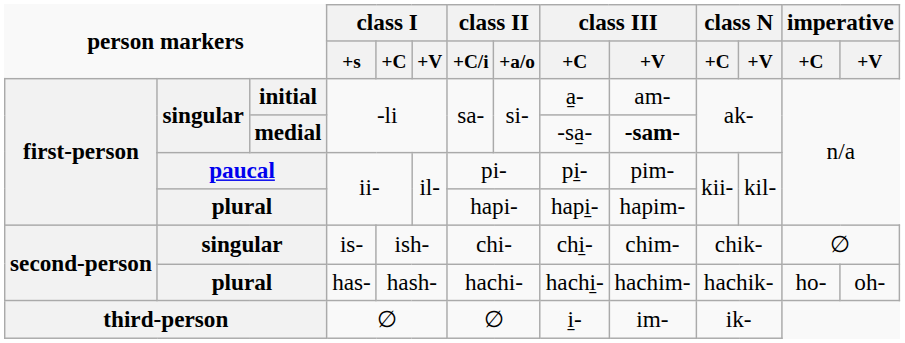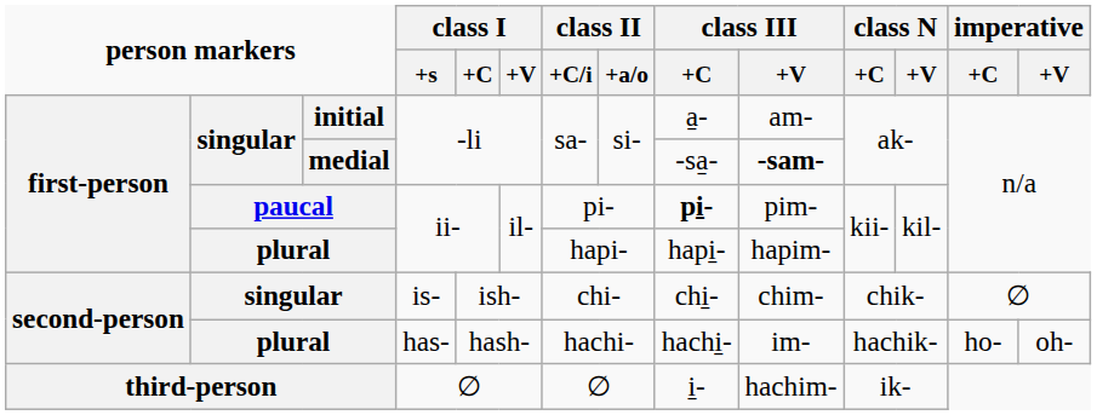 <table class="wikitable" style="border: none; text-align: center;">
 <tr>
 <th colspan="3" rowspan="2" style="border: none; background: none;">person markers</th>
 <th colspan="3">class I</th>
 <th colspan="2">class II</th>
 <th colspan="2">class III</th>
 <th colspan="2">class N</th>
 <th colspan="2">imperative</th>
 </tr>
 <tr>
 <th><small>+s</small></th>
 <th><small>+C</small></th>
 <th><small>+V</small></th>
 <th><small>+C/i</small></th>
 <th><small>+a/o</small></th>
 <th><small>+C</small></th>
 <th><small>+V</small></th>
 <th><small>+C</small></th>
 <th><small>+V</small></th>
 <th><small>+C</small></th>
 <th><small>+V</small></th>
 </tr>
 <tr>
 <th rowspan="4">first-person</th>
 <th rowspan="2">singular</th>
 <th>initial</th>
 <td colspan="3" rowspan="2">-li</td>
 <td rowspan="2" align="center">sa-</td>
 <td rowspan="2" align="center">si-</td>
 <td align="center">a̱-</td>
 <td align="center">am-</td>
 <td colspan="2" rowspan="2" align="center">ak-</td>
 <td colspan="2" rowspan="4" style="border: none; text-align: center;">n/a</td>
 </tr>
 <tr>
 <th>medial</th>
 <td align="center">-sa̱-</td>
 <td align="center"><strong>-sam-</strong></td>
 </tr>
 <tr>
 <th colspan="2"><a href='#'>paucal</a></th>
 <td colspan="2" rowspan="2" align="center">ii-</td>
 <td rowspan="2" align="center">il-</td>
 <td colspan="2" align="center">pi-</td>
-<td align="center">pi̱-</td>
+<td align="center"><strong>pi̱-</strong></td>
 <td align="center">pim-</td>
 <td rowspan="2" align="center">kii-</td>
 <td rowspan="2" align="center">kil-</td>
 </tr>
 <tr>
 <th colspan="2">plural</th>
 <td colspan="2" align="center">hapi-</td>
 <td align="center">hapi̱-</td>
 <td align="center">hapim-</td>
 </tr>
 <tr>
 <th rowspan="2">second-person</th>
 <th colspan="2">singular</th>
 <td align="center">is-</td>
 <td colspan="2" align="center">ish-</td>
 <td colspan="2" align="center">chi-</td>
 <td align="center">chi̱-</td>
 <td align="center">chim-</td>
 <td colspan="2" align="center">chik-</td>
 <td colspan="2" align="center">∅</td>
 </tr>
 <tr>
 <th colspan="2" style="border: none;">plural</th>
 <td align="center">has-</td>
 <td colspan="2" align="center">hash-</td>
 <td colspan="2" align="center">hachi-</td>
 <td hachi->hachi̱-</td>
-<td>hachim-</td>
+<td align="center">im-</td>
 <td colspan="2" align="center">hachik-</td>
 <td align="center">ho-</td>
 <td align="center">oh-</td>
 </tr>
 <tr>
 <th colspan="3">third-person</th>
 <td colspan="3" align="center">∅</td>
 <td colspan="2" align="center">∅</td>
 <td align="center">i̱-</td>
-<td align="center">im-</td>
+<td>hachim-</td>
 <td colspan="2" align="center">ik-</td>
 <td colspan="2" align="center" style="border: none;"></td>
 </tr>
 </table>
